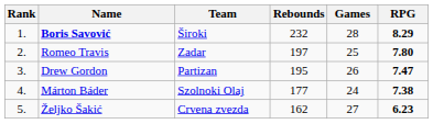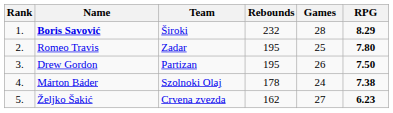 <table class="wikitable" style="text-align: center;">
 <tr>
 <th>Rank</th>
 <th width="175">Name</th>
 <th width="120">Team</th>
 <th width="60">Rebounds</th>
 <th width="60">Games</th>
 <th width="60">RPG</th>
 </tr>
 <tr>
 <td>1.</td>
 <td align="left"> <strong><a href='#'>Boris Savović</a></strong></td>
 <td align="left"> <a href='#'>Široki</a></td>
 <td>232</td>
 <td>28</td>
 <td><strong>8.29</strong></td>
 </tr>
 <tr>
 <td>2.</td>
 <td align="left"> <a href='#'>Romeo Travis</a></td>
 <td align="left"> <a href='#'>Zadar</a></td>
-<td>197</td>
+<td>195</td>
 <td>25</td>
 <td><strong>7.80</strong></td>
 </tr>
 <tr>
 <td>3.</td>
 <td align="left"> <a href='#'>Drew Gordon</a></td>
 <td align="left"> <a href='#'>Partizan</a></td>
 <td>195</td>
 <td>26</td>
-<td><strong>7.47</strong></td>
+<td><strong>7.50</strong></td>
 </tr>
 <tr>
 <td>4.</td>
 <td align="left"> <a href='#'>Márton Báder</a></td>
 <td align="left"> <a href='#'>Szolnoki Olaj</a></td>
-<td>177</td>
+<td>178</td>
 <td>24</td>
 <td><strong>7.38</strong></td>
 </tr>
 <tr>
 <td>5.</td>
 <td align="left"> <a href='#'>Željko Šakić</a></td>
 <td align="left"> <a href='#'>Crvena zvezda</a></td>
 <td>162</td>
 <td>27</td>
 <td><strong>6.23</strong></td>
 </tr>
 </table>
